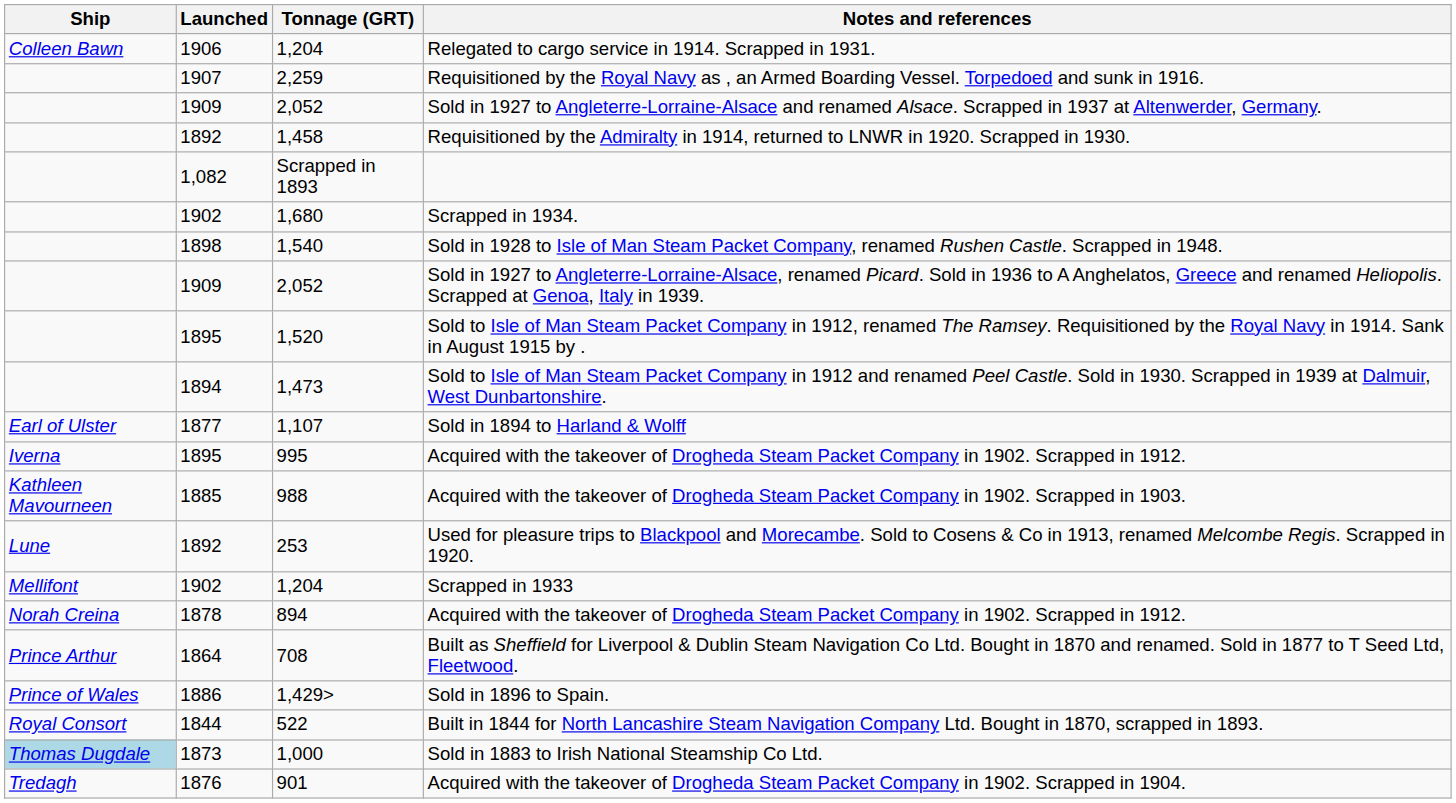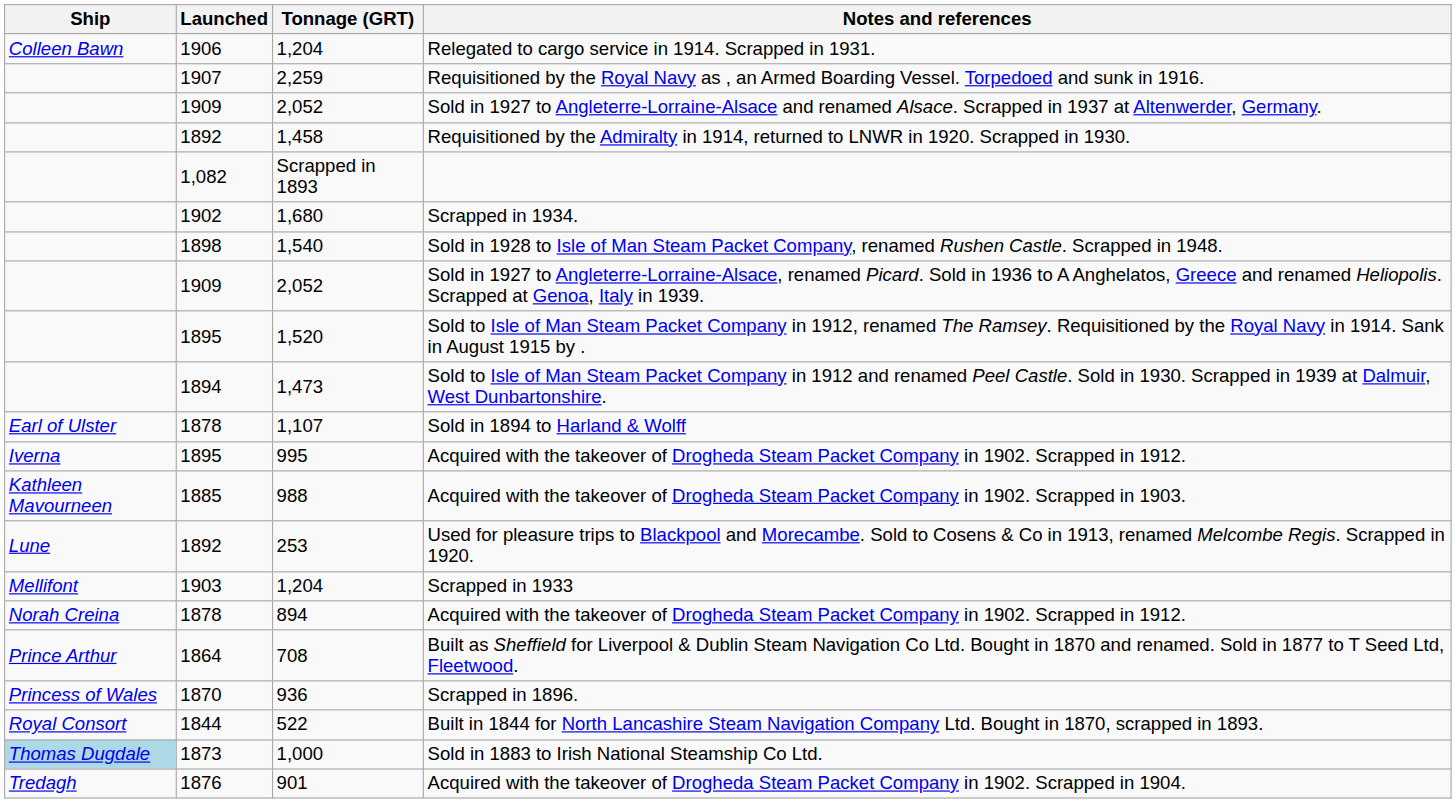 <table class="wikitable">
 <tr>
 <th>Ship</th>
 <th>Launched</th>
 <th>Tonnage (GRT)</th>
 <th>Notes and references</th>
 </tr>
 <tr>
 <td><a href='#'><em>Colleen Bawn</em></a></td>
 <td>1906</td>
 <td>1,204</td>
 <td>Relegated to cargo service in 1914. Scrapped in 1931.</td>
 </tr>
 <tr>
 <td></td>
 <td>1907</td>
 <td>2,259</td>
 <td>Requisitioned by the <a href='#'>Royal Navy</a> as , an Armed Boarding Vessel. <a href='#'>Torpedoed</a> and sunk in 1916.</td>
 </tr>
 <tr>
 <td></td>
 <td>1909</td>
 <td>2,052</td>
 <td>Sold in 1927 to <a href='#'>Angleterre-Lorraine-Alsace</a> and renamed <em>Alsace</em>. Scrapped in 1937 at <a href='#'>Altenwerder</a>, <a href='#'>Germany</a>.</td>
 </tr>
 <tr>
 <td></td>
 <td>1892</td>
 <td>1,458</td>
 <td>Requisitioned by the <a href='#'>Admiralty</a> in 1914, returned to LNWR in 1920. Scrapped in 1930.</td>
 </tr>
 <tr>
 <td></td>
 <td>1,082</td>
 <td>Scrapped in 1893</td>
 </tr>
 <tr>
 <td></td>
 <td>1902</td>
 <td>1,680</td>
 <td>Scrapped in 1934.</td>
 </tr>
 <tr>
 <td></td>
 <td>1898</td>
 <td>1,540</td>
 <td>Sold in 1928 to <a href='#'>Isle of Man Steam Packet Company</a>, renamed <em>Rushen Castle</em>. Scrapped in 1948.</td>
 </tr>
 <tr>
 <td></td>
 <td>1909</td>
 <td>2,052</td>
 <td>Sold in 1927 to <a href='#'>Angleterre-Lorraine-Alsace</a>, renamed <em>Picard</em>. Sold in 1936 to A Anghelatos, <a href='#'>Greece</a> and renamed <em>Heliopolis</em>. Scrapped at <a href='#'>Genoa</a>, <a href='#'>Italy</a> in 1939.</td>
 </tr>
 <tr>
 <td></td>
 <td>1895</td>
 <td>1,520</td>
 <td>Sold to <a href='#'>Isle of Man Steam Packet Company</a> in 1912, renamed <em>The Ramsey</em>. Requisitioned by the <a href='#'>Royal Navy</a> in 1914. Sank in August 1915 by .</td>
 </tr>
 <tr>
 <td></td>
 <td>1894</td>
 <td>1,473</td>
 <td>Sold to <a href='#'>Isle of Man Steam Packet Company</a> in 1912 and renamed <em>Peel Castle</em>. Sold in 1930. Scrapped in 1939 at <a href='#'>Dalmuir</a>, <a href='#'>West Dunbartonshire</a>.</td>
 </tr>
 <tr>
 <td><a href='#'><em>Earl of Ulster</em></a></td>
-<td>1877</td>
+<td>1878</td>
 <td>1,107</td>
 <td>Sold in 1894 to <a href='#'>Harland & Wolff</a></td>
 </tr>
 <tr>
 <td><a href='#'><em>Iverna</em></a></td>
 <td>1895</td>
 <td>995</td>
 <td>Acquired with the takeover of <a href='#'>Drogheda Steam Packet Company</a> in 1902. Scrapped in 1912.</td>
 </tr>
 <tr>
 <td><a href='#'><em>Kathleen Mavourneen</em></a></td>
 <td>1885</td>
 <td>988</td>
 <td>Acquired with the takeover of <a href='#'>Drogheda Steam Packet Company</a> in 1902. Scrapped in 1903.</td>
 </tr>
 <tr>
 <td><a href='#'><em>Lune</em></a></td>
 <td>1892</td>
 <td>253</td>
 <td>Used for pleasure trips to <a href='#'>Blackpool</a> and <a href='#'>Morecambe</a>. Sold to Cosens & Co in 1913, renamed  <em>Melcombe Regis</em>. Scrapped in 1920.</td>
 </tr>
 <tr>
 <td><a href='#'><em>Mellifont</em></a></td>
-<td>1902</td>
+<td>1903</td>
 <td>1,204</td>
 <td>Scrapped in 1933</td>
 </tr>
 <tr>
 <td><a href='#'><em>Norah Creina</em></a></td>
 <td>1878</td>
 <td>894</td>
 <td>Acquired with the takeover of <a href='#'>Drogheda Steam Packet Company</a> in 1902. Scrapped in 1912.</td>
 </tr>
 <tr>
 <td><a href='#'><em>Prince Arthur</em></a></td>
 <td>1864</td>
 <td>708</td>
 <td>Built as <em>Sheffield</em> for Liverpool & Dublin Steam Navigation Co Ltd. Bought in 1870 and renamed. Sold in 1877 to T Seed Ltd, <a href='#'>Fleetwood</a>.</td>
 </tr>
 <tr>
-<td><a href='#'><em>Prince of Wales</em></a></td>
-<td>1886</td>
-<td>1,429></td>
-<td>Sold in 1896 to Spain.</td>
+<td><a href='#'><em>Princess of Wales</em></a></td>
+<td>1870</td>
+<td>936</td>
+<td>Scrapped in 1896.</td>
 </tr>
 <tr>
 <td><a href='#'><em>Royal Consort</em></a></td>
 <td>1844</td>
 <td>522</td>
 <td>Built in 1844 for <a href='#'>North Lancashire Steam Navigation Company</a> Ltd. Bought in 1870, scrapped in 1893.</td>
 </tr>
 <tr>
 <td style="background: lightblue;"><a href='#'><em>Thomas Dugdale</em></a></td>
 <td>1873</td>
 <td>1,000</td>
 <td>Sold in 1883 to Irish National Steamship Co Ltd.</td>
 </tr>
 <tr>
 <td><a href='#'><em>Tredagh</em></a></td>
 <td>1876</td>
 <td>901</td>
 <td>Acquired with the takeover of <a href='#'>Drogheda Steam Packet Company</a> in 1902. Scrapped in 1904.</td>
 </tr>
 </table>
